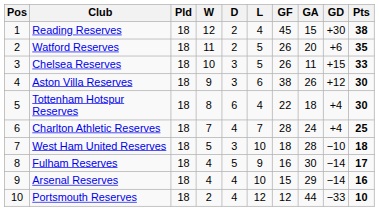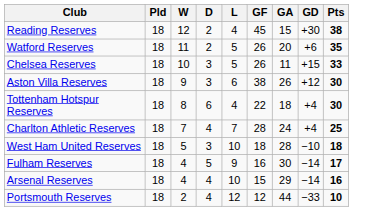 <table class="wikitable" style="text-align:center">
 <tr>
-<th width=30>Pos</th>
 <th width=200>Club</th>
 <th width=30>Pld</th>
 <th width=30>W</th>
 <th width=30>D</th>
 <th width=30>L</th>
 <th width=30>GF</th>
 <th width=30>GA</th>
 <th width=30>GD</th>
 <th width=30>Pts</th>
 </tr>
 <tr>
-<td>1</td>
 <td align="left"><a href='#'>Reading Reserves</a></td>
 <td>18</td>
 <td>12</td>
 <td>2</td>
 <td>4</td>
 <td>45</td>
 <td>15</td>
 <td>+30</td>
 <td><strong>38</strong></td>
 </tr>
 <tr>
-<td>2</td>
 <td align="left"><a href='#'>Watford Reserves</a></td>
 <td>18</td>
 <td>11</td>
 <td>2</td>
 <td>5</td>
 <td>26</td>
 <td>20</td>
 <td>+6</td>
 <td><strong>35</strong></td>
 </tr>
 <tr>
-<td>3</td>
 <td align="left"><a href='#'>Chelsea Reserves</a></td>
 <td>18</td>
 <td>10</td>
 <td>3</td>
 <td>5</td>
 <td>26</td>
 <td>11</td>
 <td>+15</td>
 <td><strong>33</strong></td>
 </tr>
 <tr>
-<td>4</td>
 <td align="left"><a href='#'>Aston Villa Reserves</a></td>
 <td>18</td>
 <td>9</td>
 <td>3</td>
 <td>6</td>
 <td>38</td>
 <td>26</td>
 <td>+12</td>
 <td><strong>30</strong></td>
 </tr>
 <tr>
-<td>5</td>
 <td align="left"><a href='#'>Tottenham Hotspur Reserves</a></td>
 <td>18</td>
 <td>8</td>
 <td>6</td>
 <td>4</td>
 <td>22</td>
 <td>18</td>
 <td>+4</td>
 <td><strong>30</strong></td>
 </tr>
 <tr>
-<td>6</td>
 <td align="left"><a href='#'>Charlton Athletic Reserves</a></td>
 <td>18</td>
 <td>7</td>
 <td>4</td>
 <td>7</td>
 <td>28</td>
 <td>24</td>
 <td>+4</td>
 <td><strong>25</strong></td>
 </tr>
 <tr>
-<td>7</td>
 <td align="left"><a href='#'>West Ham United Reserves</a></td>
 <td>18</td>
 <td>5</td>
 <td>3</td>
 <td>10</td>
 <td>18</td>
 <td>28</td>
 <td>−10</td>
 <td><strong>18</strong></td>
 </tr>
 <tr>
-<td>8</td>
 <td align="left"><a href='#'>Fulham Reserves</a></td>
 <td>18</td>
 <td>4</td>
 <td>5</td>
 <td>9</td>
 <td>16</td>
 <td>30</td>
 <td>−14</td>
 <td><strong>17</strong></td>
 </tr>
 <tr>
-<td>9</td>
 <td align="left"><a href='#'>Arsenal Reserves</a></td>
 <td>18</td>
 <td>4</td>
 <td>4</td>
 <td>10</td>
 <td>15</td>
 <td>29</td>
 <td>−14</td>
 <td><strong>16</strong></td>
 </tr>
 <tr>
-<td>10</td>
 <td align="left"><a href='#'>Portsmouth Reserves</a></td>
 <td>18</td>
 <td>2</td>
 <td>4</td>
 <td>12</td>
 <td>12</td>
 <td>44</td>
 <td>−33</td>
 <td><strong>10</strong></td>
 </tr>
 </table>
